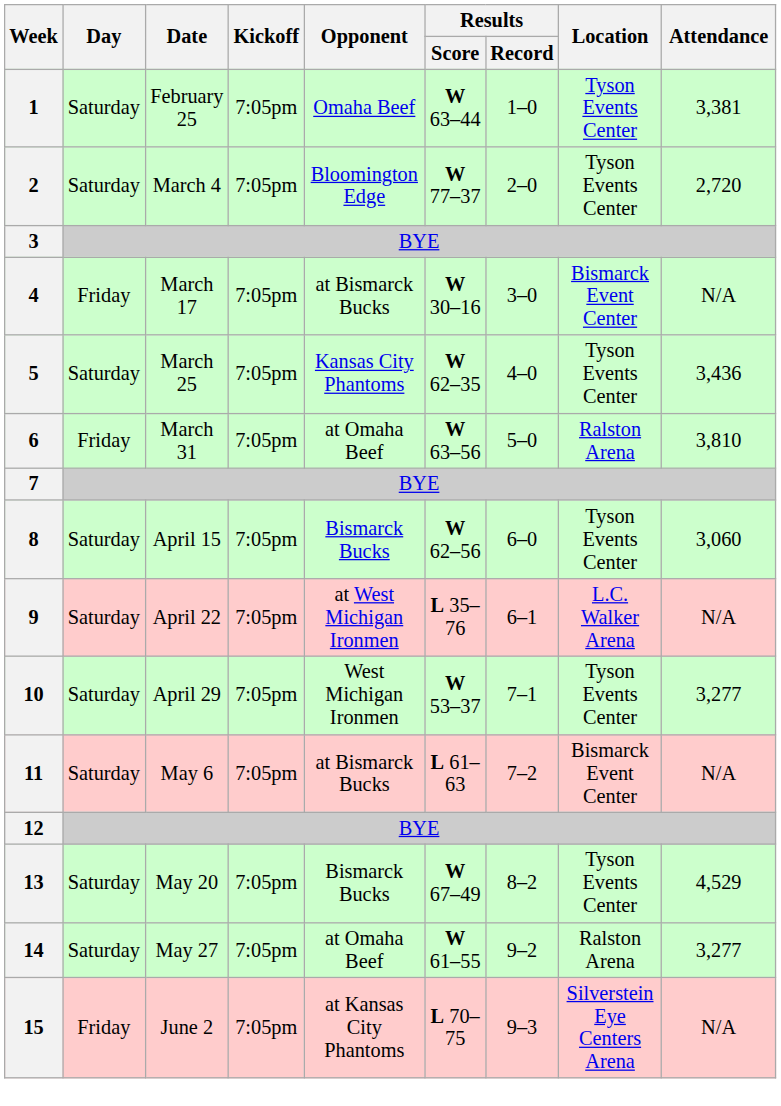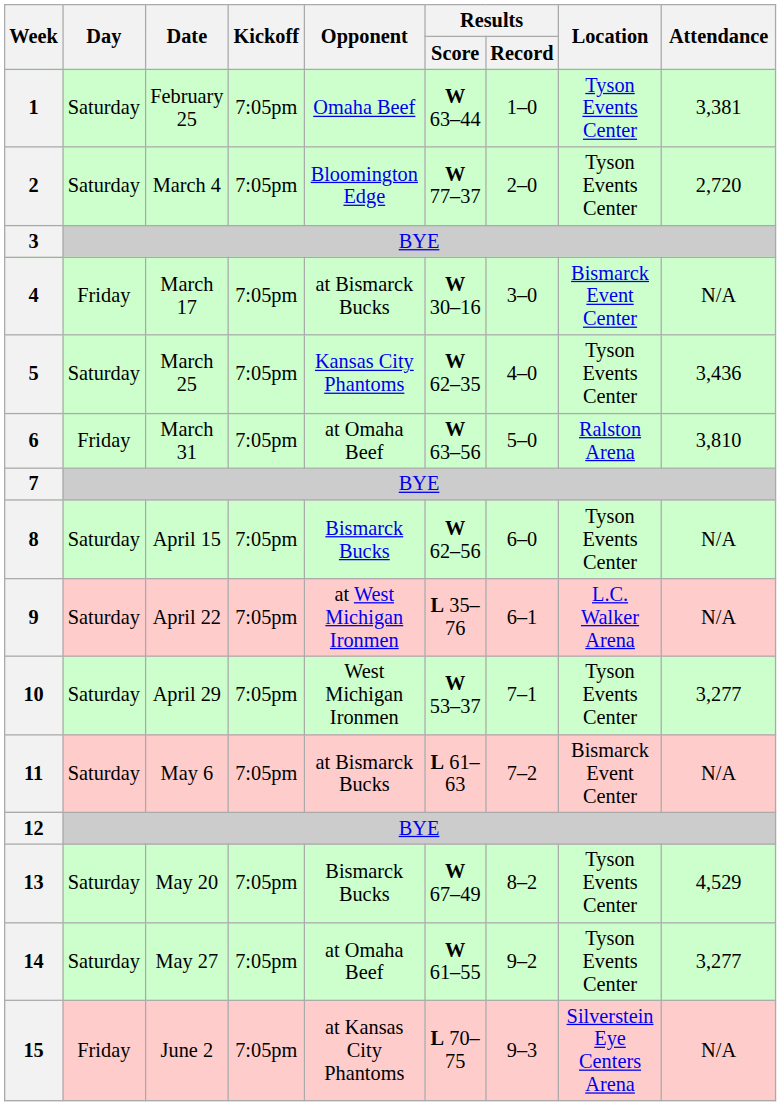 <table class="wikitable">
 <tr>
 <th rowspan="2" width="40">Week</th>
 <th rowspan="2" width="80">Day</th>
 <th rowspan="2" width="80">Date</th>
 <th rowspan="2" width="60">Kickoff</th>
 <th rowspan="2" width="200">Opponent</th>
 <th colspan="2" width="180">Results</th>
 <th rowspan="2" width="250">Location</th>
 <th rowspan="2" width="210">Attendance</th>
 </tr>
 <tr>
 <th width="120">Score</th>
 <th width="60">Record</th>
 </tr>
 <tr align="center" bgcolor="#CCFFCC">
 <th>1</th>
 <td>Saturday</td>
 <td>February 25</td>
 <td>7:05pm</td>
 <td><a href='#'>Omaha Beef</a></td>
 <td><strong>W</strong> 63–44</td>
 <td>1–0</td>
 <td><a href='#'>Tyson Events Center</a></td>
 <td>3,381</td>
 </tr>
 <tr align="center" bgcolor="#CCFFCC">
 <th>2</th>
 <td>Saturday</td>
 <td>March 4</td>
 <td>7:05pm</td>
 <td><a href='#'>Bloomington Edge</a></td>
 <td><strong>W</strong> 77–37</td>
 <td>2–0</td>
 <td>Tyson Events Center</td>
 <td>2,720</td>
 </tr>
 <tr align="center" bgcolor="#CCCCCC">
 <th>3</th>
 <td colspan="8"><a href='#'>BYE</a></td>
 </tr>
 <tr align="center" bgcolor="#CCFFCC">
 <th>4</th>
 <td>Friday</td>
 <td>March 17</td>
 <td>7:05pm</td>
 <td>at Bismarck Bucks</td>
 <td><strong>W</strong> 30–16</td>
 <td>3–0</td>
 <td><a href='#'>Bismarck Event Center</a></td>
 <td>N/A</td>
 </tr>
 <tr align="center" bgcolor="#CCFFCC">
 <th>5</th>
 <td>Saturday</td>
 <td>March 25</td>
 <td>7:05pm</td>
 <td><a href='#'>Kansas City Phantoms</a></td>
 <td><strong>W</strong> 62–35</td>
 <td>4–0</td>
 <td>Tyson Events Center</td>
 <td>3,436</td>
 </tr>
 <tr align="center" bgcolor="#CCFFCC">
 <th>6</th>
 <td>Friday</td>
 <td>March 31</td>
 <td>7:05pm</td>
 <td>at Omaha Beef</td>
 <td><strong>W</strong> 63–56</td>
 <td>5–0</td>
 <td><a href='#'>Ralston Arena</a></td>
 <td>3,810</td>
 </tr>
 <tr align="center" bgcolor="#CCCCCC">
 <th>7</th>
 <td colspan="8"><a href='#'>BYE</a></td>
 </tr>
 <tr align="center" bgcolor="#CCFFCC">
 <th>8</th>
 <td>Saturday</td>
 <td>April 15</td>
 <td>7:05pm</td>
 <td><a href='#'>Bismarck Bucks</a></td>
 <td><strong>W</strong> 62–56</td>
 <td>6–0</td>
 <td>Tyson Events Center</td>
-<td>3,060</td>
+<td>N/A</td>
 </tr>
 <tr align="center" bgcolor="#FFCCCC">
 <th>9</th>
 <td>Saturday</td>
 <td>April 22</td>
 <td>7:05pm</td>
 <td>at <a href='#'>West Michigan Ironmen</a></td>
 <td><strong>L</strong> 35–76</td>
 <td>6–1</td>
 <td><a href='#'>L.C. Walker Arena</a></td>
 <td>N/A</td>
 </tr>
 <tr align="center" bgcolor="#CCFFCC">
 <th>10</th>
 <td>Saturday</td>
 <td>April 29</td>
 <td>7:05pm</td>
 <td>West Michigan Ironmen</td>
 <td><strong>W</strong> 53–37</td>
 <td>7–1</td>
 <td>Tyson Events Center</td>
 <td>3,277</td>
 </tr>
 <tr align="center" bgcolor="#FFCCCC">
 <th>11</th>
 <td>Saturday</td>
 <td>May 6</td>
 <td>7:05pm</td>
 <td>at Bismarck Bucks</td>
 <td><strong>L</strong> 61–63</td>
 <td>7–2</td>
 <td>Bismarck Event Center</td>
 <td>N/A</td>
 </tr>
 <tr align="center" bgcolor="#CCCCCC">
 <th>12</th>
 <td colspan="8"><a href='#'>BYE</a></td>
 </tr>
 <tr align="center" bgcolor="#CCFFCC">
 <th>13</th>
 <td>Saturday</td>
 <td>May 20</td>
 <td>7:05pm</td>
 <td>Bismarck Bucks</td>
 <td><strong>W</strong> 67–49</td>
 <td>8–2</td>
 <td>Tyson Events Center</td>
 <td>4,529</td>
 </tr>
 <tr align="center" bgcolor="#CCFFCC">
 <th>14</th>
 <td>Saturday</td>
 <td>May 27</td>
 <td>7:05pm</td>
 <td>at Omaha Beef</td>
 <td><strong>W</strong> 61–55</td>
 <td>9–2</td>
-<td>Ralston Arena</td>
+<td>Tyson Events Center</td>
 <td>3,277</td>
 </tr>
 <tr align="center" bgcolor="#FFCCCC">
 <th>15</th>
 <td>Friday</td>
 <td>June 2</td>
 <td>7:05pm</td>
 <td>at Kansas City Phantoms</td>
 <td><strong>L</strong> 70–75</td>
 <td>9–3</td>
 <td><a href='#'>Silverstein Eye Centers Arena</a></td>
 <td>N/A</td>
 </tr>
 </table>
